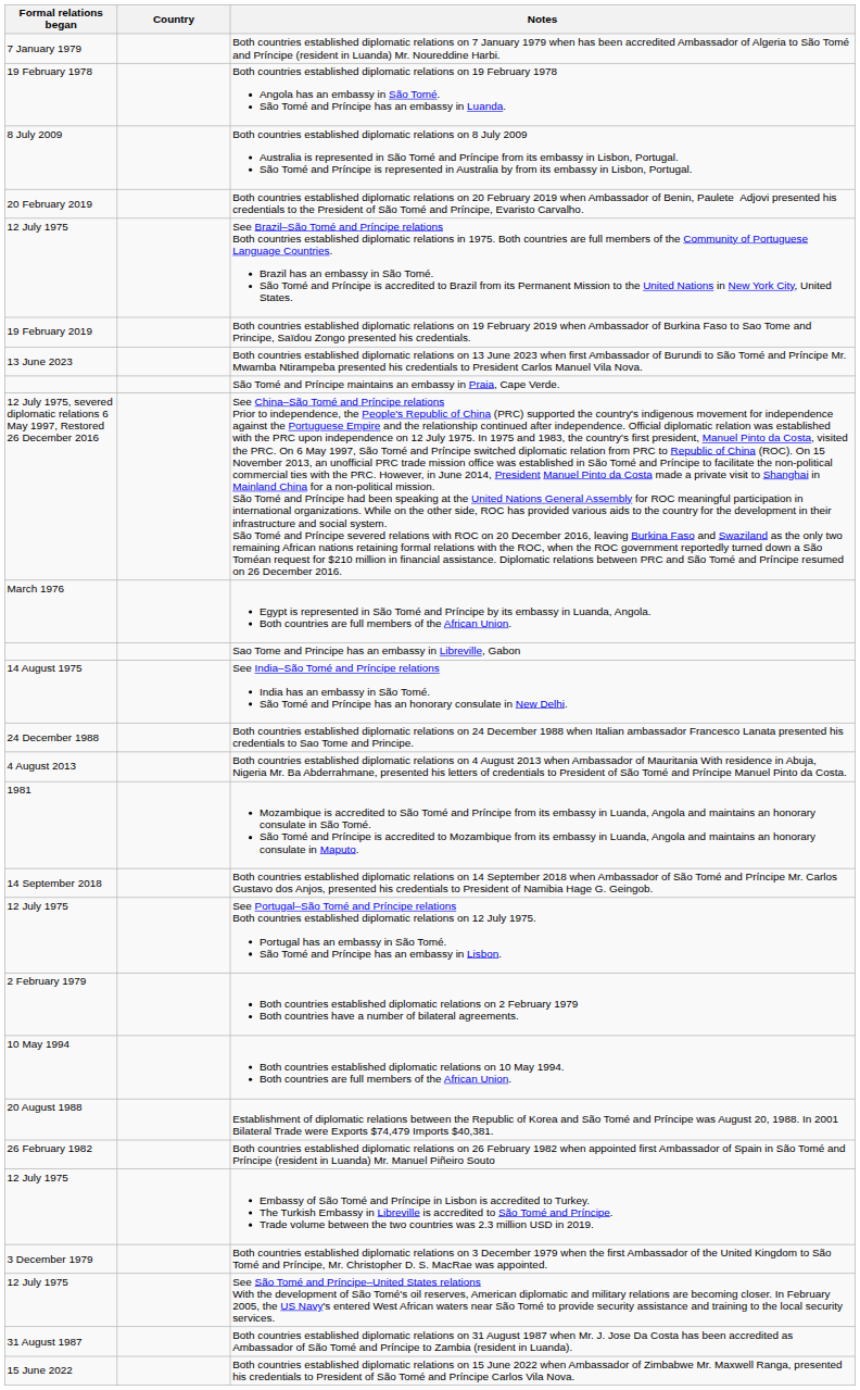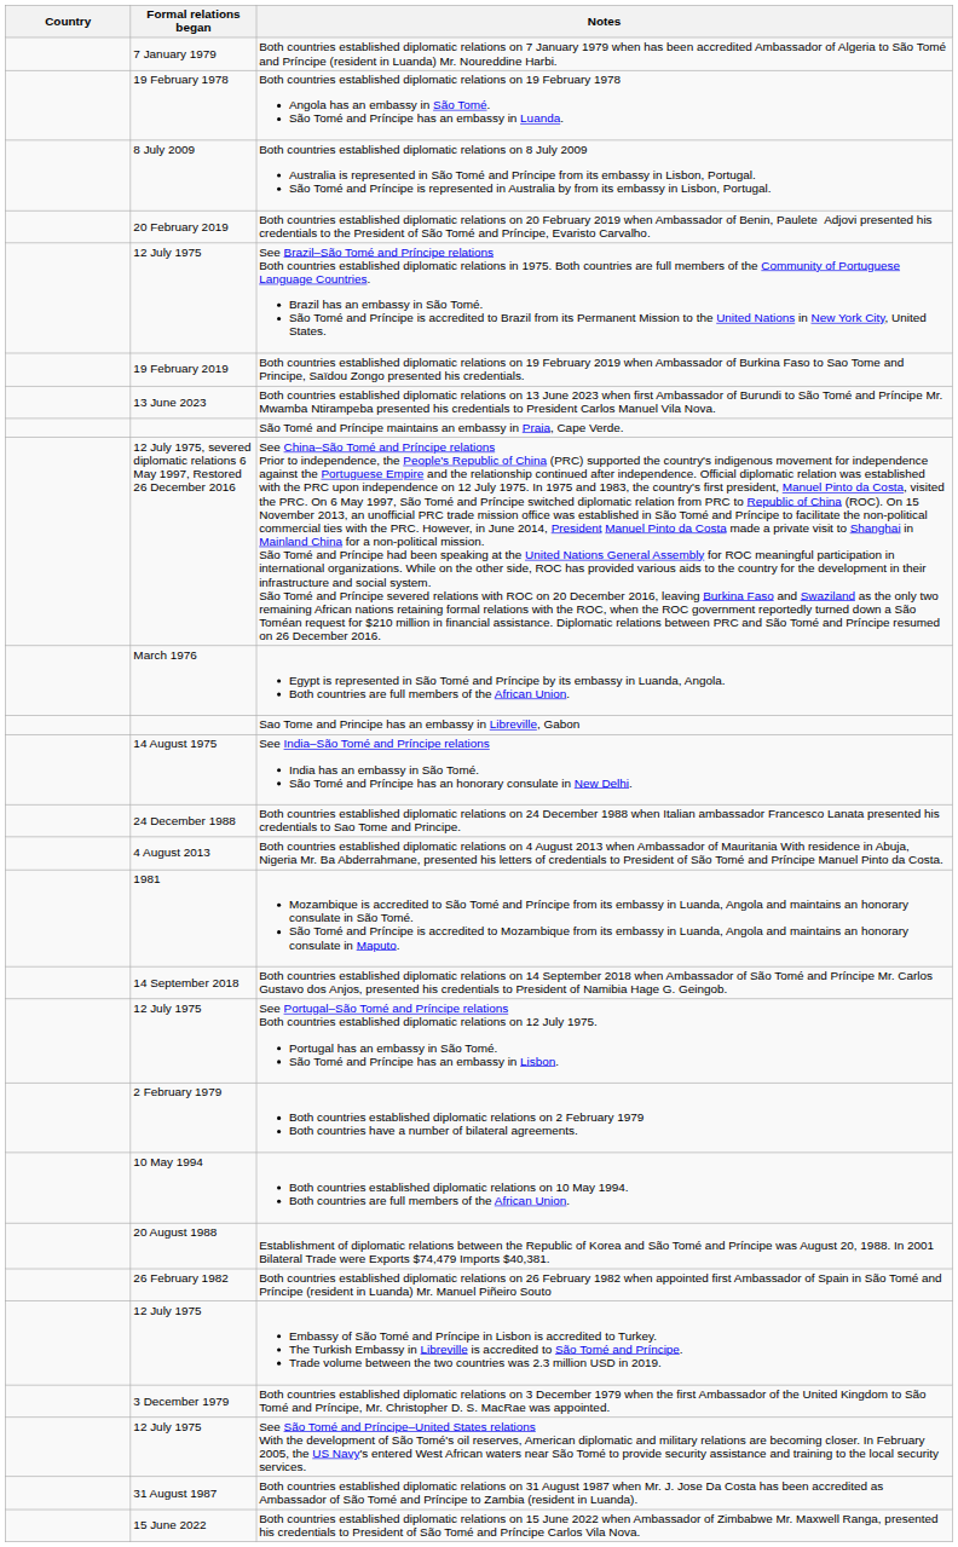 <table class="wikitable sortable" style="width:100%; margin:auto;">
 <tr>
+<th style="width:120pt;">Country</th>
 <th style="width:120pt;">Formal relations began</th>
-<th style="width:120pt;">Country</th>
 <th class="unsortable">Notes</th>
 </tr>
 <tr>
+<td></td>
 <td>7 January 1979</td>
-<td></td>
 <td>Both countries established diplomatic relations on 7 January 1979 when has been accredited Ambassador of Algeria to São Tomé and Príncipe (resident in Luanda) Mr. Noureddine Harbi.</td>
 </tr>
 <tr valign="top">
+<td></td>
 <td>19 February 1978</td>
-<td></td>
 <td>Both countries established diplomatic relations on 19 February 1978<br><ul><li>Angola has an embassy in <a href='#'>São Tomé</a>.</li><li>São Tomé and Príncipe has an embassy in <a href='#'>Luanda</a>.</li></ul></td>
 </tr>
 <tr valign="top">
+<td></td>
 <td>8 July 2009</td>
-<td></td>
 <td>Both countries established diplomatic relations on 8 July 2009<br><ul><li>Australia is represented in São Tomé and Príncipe from its embassy in Lisbon, Portugal.</li><li>São Tomé and Príncipe is represented in Australia by from its embassy in Lisbon, Portugal.</li></ul></td>
 </tr>
 <tr>
+<td></td>
 <td>20 February 2019</td>
-<td></td>
 <td>Both countries established diplomatic relations on 20 February 2019 when Ambassador of Benin, Paulete  Adjovi presented his credentials to the President of São Tomé and Príncipe, Evaristo Carvalho.</td>
 </tr>
 <tr valign="top">
+<td></td>
 <td>12 July 1975</td>
-<td></td>
 <td>See <a href='#'>Brazil–São Tomé and Príncipe relations</a><br>Both countries established diplomatic relations in 1975. Both countries are full members of the <a href='#'>Community of Portuguese Language Countries</a>.<ul><li>Brazil has an embassy in São Tomé.</li><li>São Tomé and Príncipe is accredited to Brazil from its Permanent Mission to the <a href='#'>United Nations</a> in <a href='#'>New York City</a>, United States.</li></ul></td>
 </tr>
 <tr>
+<td></td>
 <td>19 February 2019</td>
-<td></td>
 <td>Both countries established diplomatic relations on 19 February 2019 when Ambassador of Burkina Faso to Sao Tome and Principe, Saïdou Zongo presented his credentials.</td>
 </tr>
 <tr>
+<td></td>
 <td>13 June 2023</td>
-<td></td>
 <td>Both countries established diplomatic relations on 13 June 2023 when first Ambassador of Burundi to São Tomé and Príncipe Mr. Mwamba Ntirampeba presented his credentials to President Carlos Manuel Vila Nova.</td>
 </tr>
 <tr>
 <td></td>
 <td></td>
 <td>São Tomé and Príncipe maintains an embassy in <a href='#'>Praia</a>, Cape Verde.</td>
 </tr>
 <tr valign="top">
+<td></td>
 <td>12 July 1975, severed diplomatic relations 6 May 1997, Restored 26 December 2016</td>
-<td></td>
 <td>See <a href='#'>China–São Tomé and Príncipe relations</a><br>Prior to independence, the <a href='#'>People's Republic of China</a> (PRC) supported the country's indigenous movement for independence against the <a href='#'>Portuguese Empire</a> and the relationship continued after independence. Official diplomatic relation was established with the PRC upon independence on 12 July 1975. In 1975 and 1983, the country's first president, <a href='#'>Manuel Pinto da Costa</a>, visited the PRC. On 6 May 1997, São Tomé and Príncipe switched diplomatic relation from PRC to <a href='#'>Republic of China</a> (ROC). On 15 November 2013, an unofficial PRC trade mission office was established in São Tomé and Príncipe to facilitate the non-political commercial ties with the PRC. However, in June 2014, <a href='#'>President</a> <a href='#'>Manuel Pinto da Costa</a> made a private visit to <a href='#'>Shanghai</a> in <a href='#'>Mainland China</a> for a non-political mission.<br>São Tomé and Príncipe had been speaking at the <a href='#'>United Nations General Assembly</a> for ROC meaningful participation in international organizations. While on the other side, ROC has provided various aids to the country for the development in their infrastructure and social system.<br>São Tomé and Príncipe severed relations with ROC on 20 December 2016, leaving <a href='#'>Burkina Faso</a> and <a href='#'>Swaziland</a> as the only two remaining African nations retaining formal relations with the ROC, when the ROC government reportedly turned down a São Toméan request for $210 million in financial assistance. Diplomatic relations between PRC and São Tomé and Príncipe resumed on 26 December 2016.</td>
 </tr>
 <tr valign="top">
+<td></td>
 <td>March 1976</td>
-<td></td>
 <td><br><ul><li>Egypt is represented in São Tomé and Príncipe by its embassy in Luanda, Angola.</li><li>Both countries are full members of the <a href='#'>African Union</a>.</li></ul></td>
 </tr>
 <tr>
 <td></td>
 <td></td>
 <td>Sao Tome and Principe has an embassy in <a href='#'>Libreville</a>, Gabon</td>
 </tr>
 <tr valign="top">
+<td></td>
 <td>14 August 1975</td>
-<td></td>
 <td>See <a href='#'>India–São Tomé and Príncipe relations</a><br><ul><li>India has an embassy in São Tomé.</li><li>São Tomé and Príncipe has an honorary consulate in <a href='#'>New Delhi</a>.</li></ul></td>
 </tr>
 <tr>
+<td></td>
 <td>24 December 1988</td>
-<td></td>
 <td>Both countries established diplomatic relations on 24 December 1988 when Italian ambassador Francesco Lanata presented his credentials to Sao Tome and Principe.</td>
 </tr>
 <tr>
+<td></td>
 <td>4 August 2013</td>
-<td></td>
 <td>Both countries established diplomatic relations on 4 August 2013 when Ambassador of Mauritania With residence in Abuja, Nigeria Mr. Ba Abderrahmane, presented his letters of credentials to President of São Tomé and Príncipe Manuel Pinto da Costa.</td>
 </tr>
 <tr valign="top">
+<td></td>
 <td>1981</td>
-<td></td>
 <td><br><ul><li>Mozambique is accredited to São Tomé and Príncipe from its embassy in Luanda, Angola and maintains an honorary consulate in São Tomé.</li><li>São Tomé and Príncipe is accredited to Mozambique from its embassy in Luanda, Angola and maintains an honorary consulate in <a href='#'>Maputo</a>.</li></ul></td>
 </tr>
 <tr>
+<td></td>
 <td>14 September 2018</td>
-<td></td>
 <td>Both countries established diplomatic relations on 14 September 2018 when Ambassador of São Tomé and Príncipe Mr. Carlos Gustavo dos Anjos, presented his credentials to President of Namibia Hage G. Geingob.</td>
 </tr>
 <tr valign="top">
+<td></td>
 <td>12 July 1975</td>
-<td></td>
 <td>See <a href='#'>Portugal–São Tomé and Príncipe relations</a><br>Both countries established diplomatic relations on 12 July 1975.<ul><li>Portugal has an embassy in São Tomé.</li><li>São Tomé and Príncipe has an embassy in <a href='#'>Lisbon</a>.</li></ul></td>
 </tr>
 <tr valign="top">
+<td></td>
 <td>2 February 1979</td>
-<td></td>
 <td><br><ul><li>Both countries established diplomatic relations on 2 February 1979</li><li>Both countries have a number of bilateral agreements.</li></ul></td>
 </tr>
 <tr valign="top">
+<td></td>
 <td>10 May 1994</td>
-<td></td>
 <td><br><ul><li>Both countries established diplomatic relations on 10 May 1994.</li><li>Both countries are full members of the <a href='#'>African Union</a>.</li></ul></td>
 </tr>
 <tr valign="top">
+<td></td>
 <td>20 August 1988</td>
-<td></td>
 <td><br>Establishment of diplomatic relations between the Republic of Korea and São Tomé and Príncipe was August 20, 1988. In 2001 Bilateral Trade were Exports $74,479 Imports $40,381.</td>
 </tr>
 <tr valign="top">
+<td></td>
 <td>26 February 1982</td>
-<td></td>
 <td>Both countries established diplomatic relations on 26 February 1982 when appointed first Ambassador of Spain in São Tomé and Príncipe (resident in Luanda) Mr. Manuel Piñeiro Souto</td>
 </tr>
 <tr valign="top">
+<td></td>
 <td>12 July 1975</td>
-<td></td>
 <td><br><ul><li>Embassy of São Tomé and Príncipe in Lisbon is accredited to Turkey.</li><li>The Turkish Embassy in <a href='#'>Libreville</a> is accredited to <a href='#'>São Tomé and Príncipe</a>.</li><li>Trade volume between the two countries was 2.3 million USD in 2019.</li></ul></td>
 </tr>
 <tr>
+<td></td>
 <td>3 December 1979</td>
-<td></td>
 <td>Both countries established diplomatic relations on 3 December 1979 when the first Ambassador of the United Kingdom to São Tomé and Príncipe, Mr. Christopher D. S. MacRae was appointed.</td>
 </tr>
 <tr valign="top">
+<td></td>
 <td>12 July 1975</td>
-<td></td>
 <td>See <a href='#'>São Tomé and Príncipe–United States relations</a><br>With the development of São Tomé's oil reserves, American diplomatic and military relations are becoming closer. In February 2005, the <a href='#'>US Navy</a>'s  entered West African waters near São Tomé to provide security assistance and training to the local security services.</td>
 </tr>
 <tr>
+<td></td>
 <td>31 August 1987</td>
-<td></td>
 <td>Both countries established diplomatic relations on 31 August 1987 when Mr. J. Jose Da Costa has been accredited as Ambassador of São Tomé and Príncipe to Zambia (resident in Luanda).</td>
 </tr>
 <tr>
+<td></td>
 <td>15 June 2022</td>
-<td></td>
 <td>Both countries established diplomatic relations on 15 June 2022 when Ambassador of Zimbabwe Mr. Maxwell Ranga, presented his credentials to President of São Tomé and Príncipe Carlos Vila Nova.</td>
 </tr>
 </table>
